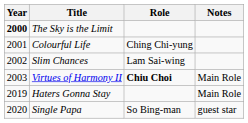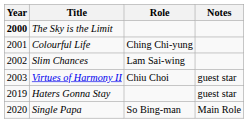 <table class="wikitable sortable">
 <tr>
 <th>Year</th>
 <th>Title</th>
 <th>Role</th>
 <th class="unsortable">Notes</th>
 </tr>
 <tr>
 <td><strong>2000</strong></td>
 <td><em>The Sky is the Limit</em></td>
 <td></td>
 <td></td>
 </tr>
 <tr>
 <td>2001</td>
 <td><em>Colourful Life</em></td>
 <td>Ching Chi-yung</td>
 <td></td>
 </tr>
 <tr>
 <td>2002</td>
 <td><em>Slim Chances</em></td>
 <td>Lam Sai-wing</td>
 <td></td>
 </tr>
 <tr>
 <td>2003</td>
 <td><em><a href='#'>Virtues of Harmony II</a></em></td>
-<td><strong>Chiu Choi</strong></td>
-<td>Main Role</td>
+<td>Chiu Choi</td>
+<td>guest star</td>
 </tr>
 <tr>
 <td>2019</td>
 <td><em>Haters Gonna Stay</em></td>
 <td></td>
-<td>Main Role</td>
+<td>guest star</td>
 </tr>
 <tr>
 <td>2020</td>
 <td><em>Single Papa</em></td>
 <td>So Bing-man</td>
-<td>guest star</td>
+<td>Main Role</td>
 </tr>
 </table>
